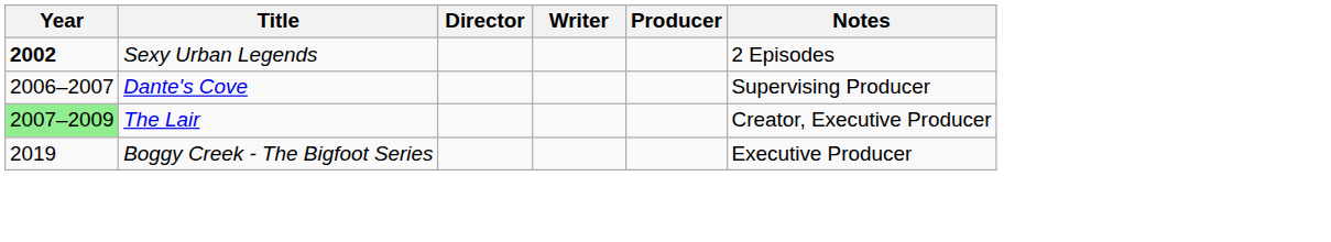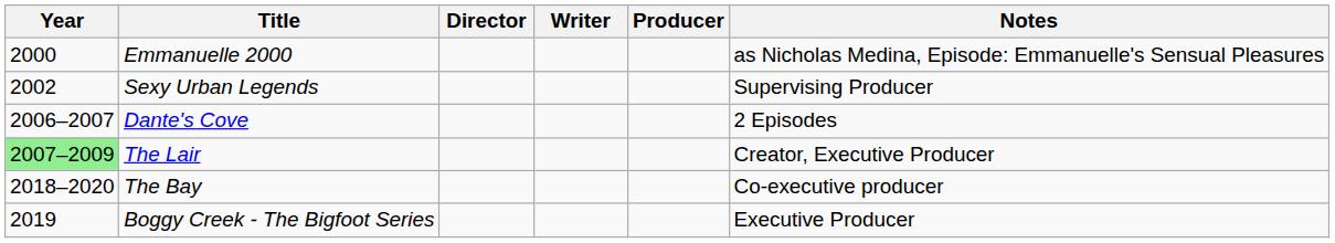 <table class="wikitable">
 <tr>
 <th>Year</th>
 <th>Title</th>
 <th width="65">Director</th>
 <th width="65">Writer</th>
 <th width="65">Producer</th>
 <th>Notes</th>
 </tr>
 <tr>
-<td><strong>2002</strong></td>
+<td>2000</td>
+<td><em>Emmanuelle 2000</em></td>
+<td></td>
+<td></td>
+<td></td>
+<td>as Nicholas Medina, Episode: Emmanuelle's Sensual Pleasures</td>
+</tr>
+<tr>
+<td>2002</td>
 <td><em>Sexy Urban Legends</em></td>
 <td></td>
 <td></td>
 <td></td>
-<td>2 Episodes</td>
+<td>Supervising Producer</td>
 </tr>
 <tr>
 <td>2006–2007</td>
 <td><em><a href='#'>Dante's Cove</a></em></td>
 <td></td>
 <td></td>
 <td></td>
-<td>Supervising Producer</td>
+<td>2 Episodes</td>
 </tr>
 <tr>
 <td style="background: lightgreen;">2007–2009</td>
 <td><em><a href='#'>The Lair</a></em></td>
 <td></td>
 <td></td>
 <td></td>
 <td>Creator, Executive Producer</td>
 </tr>
 <tr>
+<td>2018–2020</td>
+<td><em>The Bay</em></td>
+<td></td>
+<td></td>
+<td></td>
+<td>Co-executive producer</td>
+</tr>
+<tr>
 <td>2019</td>
 <td><em>Boggy Creek - The Bigfoot Series</em></td>
 <td></td>
 <td></td>
 <td></td>
 <td>Executive Producer</td>
 </tr>
 </table>
